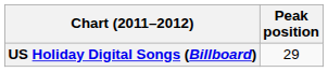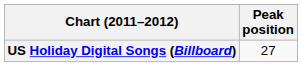 <table class="wikitable plainrowheaders" style="text-align:center">
 <tr>
 <th scope="col">Chart (2011–2012)</th>
 <th scope="col">Peak<br>position</th>
 </tr>
 <tr>
 <th scope="row">US <a href='#'>Holiday Digital Songs</a> (<em><a href='#'>Billboard</a></em>)</th>
-<td>29</td>
+<td>27</td>
 </tr>
 </table>
